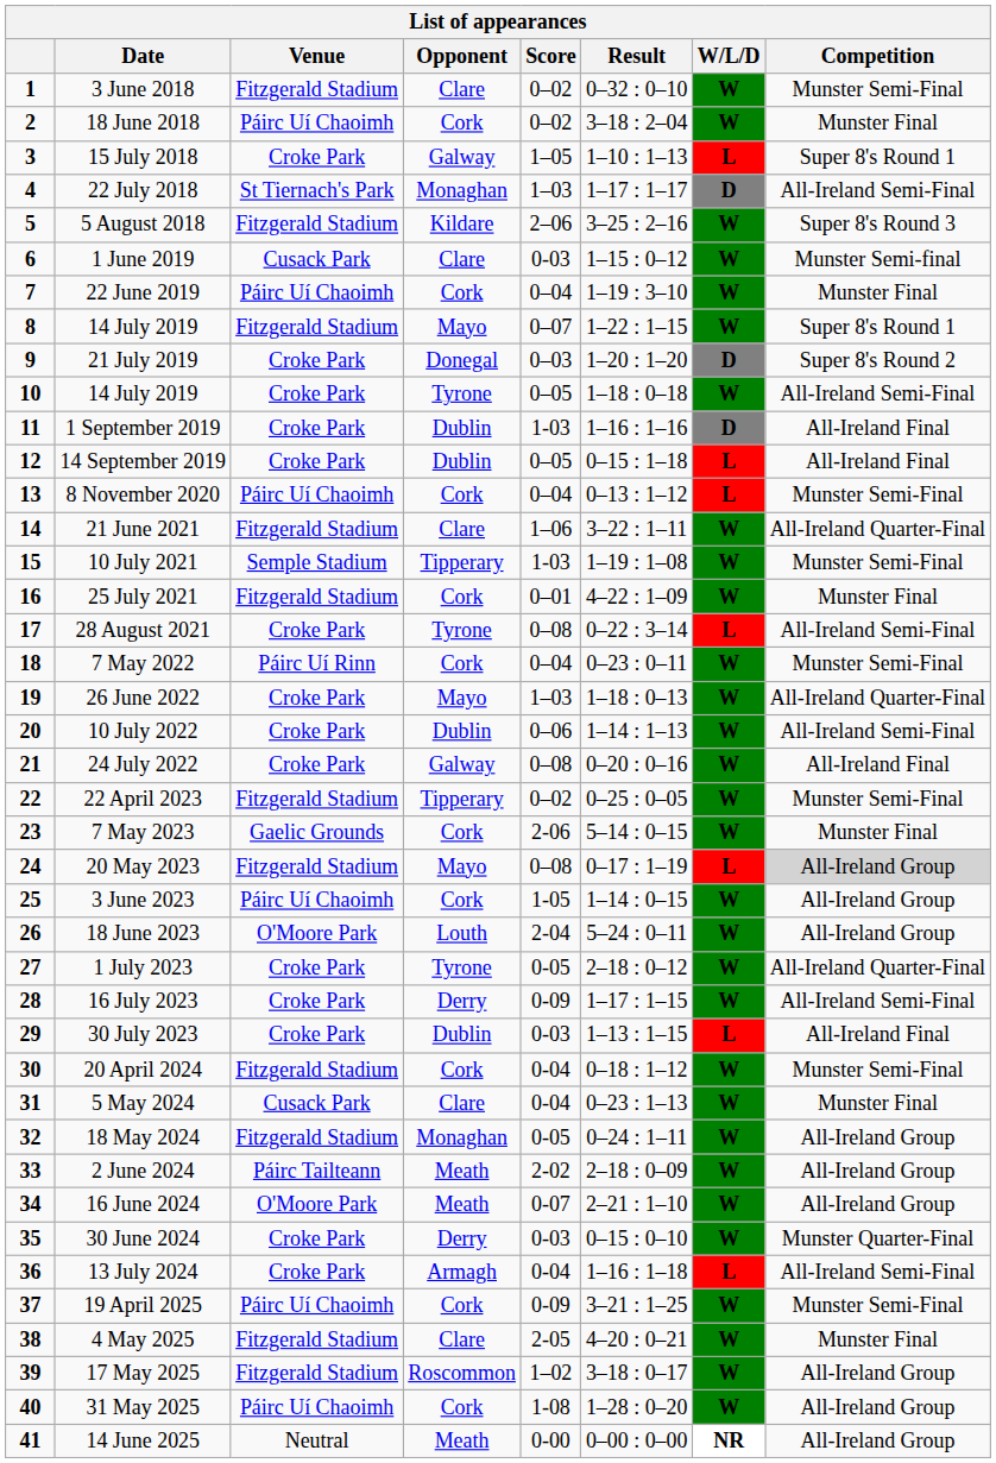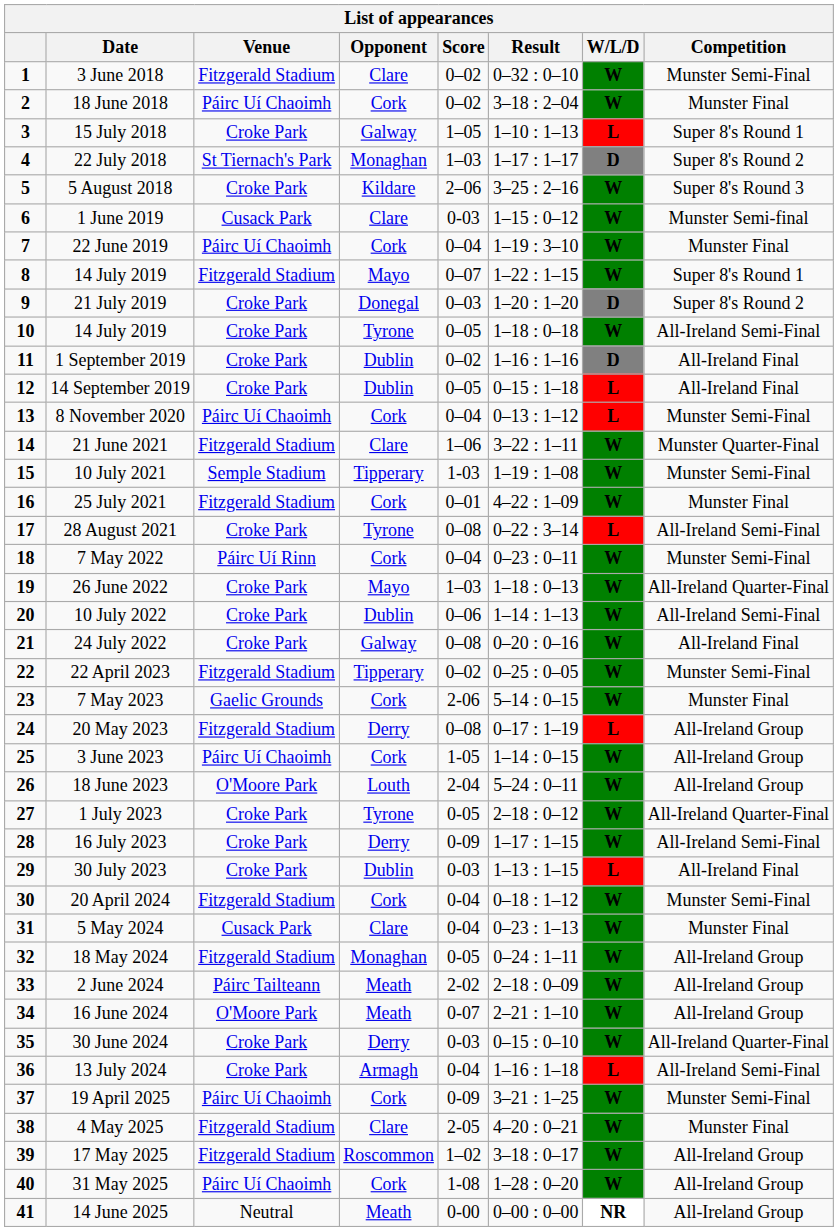 <table class="wikitable" style="text-align:center">
 <tr>
 <th colspan="8"><strong>List of appearances</strong></th>
 </tr>
 <tr align="center">
 <th width=30 style="text-align: center;"></th>
 <th>Date</th>
 <th>Venue</th>
 <th>Opponent</th>
 <th>Score</th>
 <th>Result</th>
 <th>W/L/D</th>
 <th>Competition</th>
 </tr>
 <tr>
 <td style="text-align: center;" bgcolor=><strong>1</strong></td>
 <td>3 June 2018</td>
 <td><a href='#'>Fitzgerald Stadium</a></td>
 <td><a href='#'>Clare</a></td>
 <td style="text-align: center;">0–02</td>
 <td style="text-align: center;">0–32 : 0–10</td>
 <td style="text-align: center;" bgcolor="green"><strong>W</strong></td>
 <td>Munster Semi-Final</td>
 </tr>
 <tr>
 <td style="text-align: center;" bgcolor=><strong>2</strong></td>
 <td>18 June 2018</td>
 <td><a href='#'>Páirc Uí Chaoimh</a></td>
 <td><a href='#'>Cork</a></td>
 <td style="text-align: center;">0–02</td>
 <td style="text-align: center;">3–18 : 2–04</td>
 <td style="text-align: center;" bgcolor="green"><strong>W</strong></td>
 <td>Munster Final</td>
 </tr>
 <tr>
 <td style="text-align: center;" bgcolor=><strong>3</strong></td>
 <td>15 July 2018</td>
 <td><a href='#'>Croke Park</a></td>
 <td><a href='#'>Galway</a></td>
 <td style="text-align: center;">1–05</td>
 <td style="text-align: center;">1–10 : 1–13</td>
 <td style="text-align: center;" bgcolor="red"><strong>L</strong></td>
 <td>Super 8's Round 1</td>
 </tr>
 <tr>
 <td style="text-align: center;" bgcolor=><strong>4</strong></td>
 <td>22 July 2018</td>
 <td><a href='#'>St Tiernach's Park</a></td>
 <td><a href='#'>Monaghan</a></td>
 <td style="text-align: center;">1–03</td>
 <td style="text-align: center;">1–17 : 1–17</td>
 <td style="text-align: center;" bgcolor="grey"><strong>D</strong></td>
-<td>All-Ireland Semi-Final</td>
+<td>Super 8's Round 2</td>
 </tr>
 <tr>
 <td style="text-align: center;" bgcolor=><strong>5</strong></td>
 <td>5 August 2018</td>
-<td><a href='#'>Fitzgerald Stadium</a></td>
+<td><a href='#'>Croke Park</a></td>
 <td><a href='#'>Kildare</a></td>
 <td style="text-align: center;">2–06</td>
 <td style="text-align: center;">3–25 : 2–16</td>
 <td style="text-align: center;" bgcolor="green"><strong>W</strong></td>
 <td>Super 8's Round 3</td>
 </tr>
 <tr>
 <td style="text-align: center;" bgcolor=><strong>6</strong></td>
 <td>1 June 2019</td>
 <td><a href='#'>Cusack Park</a></td>
 <td><a href='#'>Clare</a></td>
 <td style="text-align: center;">0-03</td>
 <td style="text-align: center;">1–15 : 0–12</td>
 <td style="text-align: center;" bgcolor="green"><strong>W</strong></td>
 <td>Munster Semi-final</td>
 </tr>
 <tr>
 <td style="text-align: center;" bgcolor=><strong>7</strong></td>
 <td>22 June 2019</td>
 <td><a href='#'>Páirc Uí Chaoimh</a></td>
 <td><a href='#'>Cork</a></td>
 <td style="text-align: center;">0–04</td>
 <td style="text-align: center;">1–19 : 3–10</td>
 <td style="text-align: center;" bgcolor="green"><strong>W</strong></td>
 <td>Munster Final</td>
 </tr>
 <tr>
 <td style="text-align: center;" bgcolor=><strong>8</strong></td>
 <td>14 July 2019</td>
 <td><a href='#'>Fitzgerald Stadium</a></td>
 <td><a href='#'>Mayo</a></td>
 <td style="text-align: center;">0–07</td>
 <td style="text-align: center;">1–22 : 1–15</td>
 <td style="text-align: center;" bgcolor="green"><strong>W</strong></td>
 <td>Super 8's Round 1</td>
 </tr>
 <tr>
 <td style="text-align: center;" bgcolor=><strong>9</strong></td>
 <td>21 July 2019</td>
 <td><a href='#'>Croke Park</a></td>
 <td><a href='#'>Donegal</a></td>
 <td style="text-align: center;">0–03</td>
 <td style="text-align: center;">1–20 : 1–20</td>
 <td style="text-align: center;" bgcolor="grey"><strong>D</strong></td>
 <td>Super 8's Round 2</td>
 </tr>
 <tr>
 <td style="text-align: center;" bgcolor=><strong>10</strong></td>
 <td>14 July 2019</td>
 <td><a href='#'>Croke Park</a></td>
 <td><a href='#'>Tyrone</a></td>
 <td style="text-align: center;">0–05</td>
 <td style="text-align: center;">1–18 : 0–18</td>
 <td style="text-align: center;" bgcolor="green"><strong>W</strong></td>
 <td>All-Ireland Semi-Final</td>
 </tr>
 <tr>
 <td style="text-align: center;" bgcolor=><strong>11</strong></td>
 <td>1 September 2019</td>
 <td><a href='#'>Croke Park</a></td>
 <td><a href='#'>Dublin</a></td>
-<td style="text-align: center;">1-03</td>
+<td style="text-align: center;">0–02</td>
 <td style="text-align: center;">1–16 : 1–16</td>
 <td style="text-align: center;" bgcolor="grey"><strong>D</strong></td>
 <td>All-Ireland Final</td>
 </tr>
 <tr>
 <td style="text-align: center;" bgcolor=><strong>12</strong></td>
 <td>14 September 2019</td>
 <td><a href='#'>Croke Park</a></td>
 <td><a href='#'>Dublin</a></td>
 <td style="text-align: center;">0–05</td>
 <td style="text-align: center;">0–15 : 1–18</td>
 <td style="text-align: center;" bgcolor="red"><strong>L</strong></td>
 <td>All-Ireland Final</td>
 </tr>
 <tr>
 <td style="text-align: center;" bgcolor=><strong>13</strong></td>
 <td>8 November 2020</td>
 <td><a href='#'>Páirc Uí Chaoimh</a></td>
 <td><a href='#'>Cork</a></td>
 <td style="text-align: center;">0–04</td>
 <td style="text-align: center;">0–13 : 1–12</td>
 <td style="text-align: center;" bgcolor="red"><strong>L</strong></td>
 <td>Munster Semi-Final</td>
 </tr>
 <tr>
 <td style="text-align: center;" bgcolor=><strong>14</strong></td>
 <td>21 June 2021</td>
 <td><a href='#'>Fitzgerald Stadium</a></td>
 <td><a href='#'>Clare</a></td>
 <td style="text-align: center;">1–06</td>
 <td style="text-align: center;">3–22 : 1–11</td>
 <td style="text-align: center;" bgcolor="green"><strong>W</strong></td>
-<td>All-Ireland Quarter-Final</td>
+<td>Munster Quarter-Final</td>
 </tr>
 <tr>
 <td style="text-align: center;" bgcolor=><strong>15</strong></td>
 <td>10 July 2021</td>
 <td><a href='#'>Semple Stadium</a></td>
 <td><a href='#'>Tipperary</a></td>
 <td style="text-align: center;">1-03</td>
 <td style="text-align: center;">1–19 : 1–08</td>
 <td style="text-align: center;" bgcolor="green"><strong>W</strong></td>
 <td>Munster Semi-Final</td>
 </tr>
 <tr>
 <td style="text-align: center;" bgcolor=><strong>16</strong></td>
 <td>25 July 2021</td>
 <td><a href='#'>Fitzgerald Stadium</a></td>
 <td><a href='#'>Cork</a></td>
 <td style="text-align: center;">0–01</td>
 <td style="text-align: center;">4–22 : 1–09</td>
 <td style="text-align: center;" bgcolor="green"><strong>W</strong></td>
 <td>Munster Final</td>
 </tr>
 <tr>
 <td style="text-align: center;" bgcolor=><strong>17</strong></td>
 <td>28 August 2021</td>
 <td><a href='#'>Croke Park</a></td>
 <td><a href='#'>Tyrone</a></td>
 <td style="text-align: center;">0–08</td>
 <td style="text-align: center;">0–22 : 3–14</td>
 <td style="text-align: center;" bgcolor="red"><strong>L</strong></td>
 <td>All-Ireland Semi-Final</td>
 </tr>
 <tr>
 <td style="text-align: center;" bgcolor=><strong>18</strong></td>
 <td>7 May 2022</td>
 <td><a href='#'>Páirc Uí Rinn</a></td>
 <td><a href='#'>Cork</a></td>
 <td style="text-align: center;">0–04</td>
 <td style="text-align: center;">0–23 : 0–11</td>
 <td style="text-align: center;" bgcolor="green"><strong>W</strong></td>
 <td>Munster Semi-Final</td>
 </tr>
 <tr>
 <td style="text-align: center;" bgcolor=><strong>19</strong></td>
 <td>26 June 2022</td>
 <td><a href='#'>Croke Park</a></td>
 <td><a href='#'>Mayo</a></td>
 <td style="text-align: center;">1–03</td>
 <td style="text-align: center;">1–18 : 0–13</td>
 <td style="text-align: center;" bgcolor="green"><strong>W</strong></td>
 <td>All-Ireland Quarter-Final</td>
 </tr>
 <tr>
 <td style="text-align: center;" bgcolor=><strong>20</strong></td>
 <td>10 July 2022</td>
 <td><a href='#'>Croke Park</a></td>
 <td><a href='#'>Dublin</a></td>
 <td style="text-align: center;">0–06</td>
 <td style="text-align: center;">1–14 : 1–13</td>
 <td style="text-align: center;" bgcolor="green"><strong>W</strong></td>
 <td>All-Ireland Semi-Final</td>
 </tr>
 <tr>
 <td style="text-align: center;" bgcolor=><strong>21</strong></td>
 <td>24 July 2022</td>
 <td><a href='#'>Croke Park</a></td>
 <td><a href='#'>Galway</a></td>
 <td style="text-align: center;">0–08</td>
 <td style="text-align: center;">0–20 : 0–16</td>
 <td style="text-align: center;" bgcolor="green"><strong>W</strong></td>
 <td>All-Ireland Final</td>
 </tr>
 <tr>
 <td style="text-align: center;" bgcolor=><strong>22</strong></td>
 <td>22 April 2023</td>
 <td><a href='#'>Fitzgerald Stadium</a></td>
 <td><a href='#'>Tipperary</a></td>
 <td style="text-align: center;">0–02</td>
 <td style="text-align: center;">0–25 : 0–05</td>
 <td style="text-align: center;" bgcolor="green"><strong>W</strong></td>
 <td>Munster Semi-Final</td>
 </tr>
 <tr>
 <td style="text-align: center; " bgcolor=><strong>23</strong></td>
 <td>7 May 2023</td>
 <td><a href='#'>Gaelic Grounds</a></td>
 <td><a href='#'>Cork</a></td>
 <td style="text-align: center;">2-06</td>
 <td style="text-align: center;">5–14 : 0–15</td>
 <td style="text-align: center;" bgcolor="green"><strong>W</strong></td>
 <td>Munster Final</td>
 </tr>
 <tr>
 <td style="text-align: center;" bgcolor=><strong>24</strong></td>
 <td>20 May 2023</td>
 <td><a href='#'>Fitzgerald Stadium</a></td>
-<td><a href='#'>Mayo</a></td>
+<td><a href='#'>Derry</a></td>
 <td style="text-align: center;">0–08</td>
 <td style="text-align: center;">0–17 : 1–19</td>
 <td style="text-align: center;" bgcolor="red"><strong>L</strong></td>
-<td style="background: lightgrey;">All-Ireland Group</td>
+<td>All-Ireland Group</td>
 </tr>
 <tr>
 <td style="text-align: center;" bgcolor=><strong>25</strong></td>
 <td>3 June 2023</td>
 <td><a href='#'>Páirc Uí Chaoimh</a></td>
 <td><a href='#'>Cork</a></td>
 <td style="text-align: center;">1-05</td>
 <td style="text-align: center;">1–14 : 0–15</td>
 <td style="text-align: center;" bgcolor="green"><strong>W</strong></td>
 <td>All-Ireland Group</td>
 </tr>
 <tr>
 <td style="text-align: center;" bgcolor=><strong>26</strong></td>
 <td>18 June 2023</td>
 <td><a href='#'>O'Moore Park</a></td>
 <td><a href='#'>Louth</a></td>
 <td style="text-align: center;">2-04</td>
 <td style="text-align: center;">5–24 : 0–11</td>
 <td style="text-align: center;" bgcolor="green"><strong>W</strong></td>
 <td>All-Ireland Group</td>
 </tr>
 <tr>
 <td style="text-align: center;" bgcolor=><strong>27</strong></td>
 <td>1 July 2023</td>
 <td><a href='#'>Croke Park</a></td>
 <td><a href='#'>Tyrone</a></td>
 <td style="text-align: center;">0-05</td>
 <td style="text-align: center;">2–18 : 0–12</td>
 <td style="text-align: center;" bgcolor="green"><strong>W</strong></td>
 <td>All-Ireland Quarter-Final</td>
 </tr>
 <tr>
 <td style="text-align: center;" bgcolor=><strong>28</strong></td>
 <td>16 July 2023</td>
 <td><a href='#'>Croke Park</a></td>
 <td><a href='#'>Derry</a></td>
 <td style="text-align: center;">0-09</td>
 <td style="text-align: center;">1–17 : 1–15</td>
 <td style="text-align: center;" bgcolor="green"><strong>W</strong></td>
 <td>All-Ireland Semi-Final</td>
 </tr>
 <tr>
 <td style="text-align: center;" bgcolor=><strong>29</strong></td>
 <td>30 July 2023</td>
 <td><a href='#'>Croke Park</a></td>
 <td><a href='#'>Dublin</a></td>
 <td style="text-align: center;">0-03</td>
 <td style="text-align: center;">1–13 : 1–15</td>
 <td style="text-align: center;" bgcolor="red"><strong>L</strong></td>
 <td>All-Ireland Final</td>
 </tr>
 <tr>
 <td style="text-align: center;" bgcolor=><strong>30</strong></td>
 <td>20 April 2024</td>
 <td><a href='#'>Fitzgerald Stadium</a></td>
 <td><a href='#'>Cork</a></td>
 <td style="text-align: center;">0-04</td>
 <td style="text-align: center;">0–18 : 1–12</td>
 <td style="text-align: center;" bgcolor="green"><strong>W</strong></td>
 <td>Munster Semi-Final</td>
 </tr>
 <tr>
 <td style="text-align: center;" bgcolor=><strong>31</strong></td>
 <td>5 May 2024</td>
 <td><a href='#'>Cusack Park</a></td>
 <td><a href='#'>Clare</a></td>
 <td style="text-align: center;">0-04</td>
 <td style="text-align: center;">0–23 : 1–13</td>
 <td style="text-align: center;" bgcolor="green"><strong>W</strong></td>
 <td>Munster Final</td>
 </tr>
 <tr>
 <td style="text-align: center;" bgcolor=><strong>32</strong></td>
 <td>18 May 2024</td>
 <td><a href='#'>Fitzgerald Stadium</a></td>
 <td><a href='#'>Monaghan</a></td>
 <td style="text-align: center;">0-05</td>
 <td style="text-align: center;">0–24 : 1–11</td>
 <td style="text-align: center;" bgcolor="green"><strong>W</strong></td>
 <td>All-Ireland Group</td>
 </tr>
 <tr>
 <td style="text-align: center;" bgcolor=><strong>33</strong></td>
 <td>2 June 2024</td>
 <td><a href='#'>Páirc Tailteann</a></td>
 <td><a href='#'>Meath</a></td>
 <td style="text-align: center;">2-02</td>
 <td style="text-align: center;">2–18 : 0–09</td>
 <td style="text-align: center;" bgcolor="green"><strong>W</strong></td>
 <td>All-Ireland Group</td>
 </tr>
 <tr>
 <td style="text-align: center;" bgcolor=><strong>34</strong></td>
 <td>16 June 2024</td>
 <td><a href='#'>O'Moore Park</a></td>
 <td><a href='#'>Meath</a></td>
 <td style="text-align: center;">0-07</td>
 <td style="text-align: center;">2–21 : 1–10</td>
 <td style="text-align: center;" bgcolor="green"><strong>W</strong></td>
 <td>All-Ireland Group</td>
 </tr>
 <tr>
 <td style="text-align: center;" bgcolor=><strong>35</strong></td>
 <td>30 June 2024</td>
 <td><a href='#'>Croke Park</a></td>
 <td><a href='#'>Derry</a></td>
 <td style="text-align: center;">0-03</td>
 <td style="text-align: center;">0–15 : 0–10</td>
 <td style="text-align: center;" bgcolor="green"><strong>W</strong></td>
-<td>Munster Quarter-Final</td>
+<td>All-Ireland Quarter-Final</td>
 </tr>
 <tr>
 <td style="text-align: center;" bgcolor=><strong>36</strong></td>
 <td>13 July 2024</td>
 <td><a href='#'>Croke Park</a></td>
 <td><a href='#'>Armagh</a></td>
 <td style="text-align: center;">0-04</td>
 <td style="text-align: center;">1–16 : 1–18</td>
 <td style="text-align: center;" bgcolor="red"><strong>L</strong></td>
 <td>All-Ireland Semi-Final</td>
 </tr>
 <tr>
 <td style="text-align: center;" bgcolor=><strong>37</strong></td>
 <td>19 April 2025</td>
 <td><a href='#'>Páirc Uí Chaoimh</a></td>
 <td><a href='#'>Cork</a></td>
 <td style="text-align: center;">0-09</td>
 <td style="text-align: center;">3–21 : 1–25</td>
 <td style="text-align: center;" bgcolor="green"><strong>W</strong></td>
 <td>Munster Semi-Final</td>
 </tr>
 <tr>
 <td style="text-align: center;" bgcolor=><strong>38</strong></td>
 <td>4 May 2025</td>
 <td><a href='#'>Fitzgerald Stadium</a></td>
 <td><a href='#'>Clare</a></td>
 <td style="text-align: center;">2-05</td>
 <td style="text-align: center;">4–20 : 0–21</td>
 <td style="text-align: center;" bgcolor="green"><strong>W</strong></td>
 <td>Munster Final</td>
 </tr>
 <tr>
 <td style="text-align: center;" bgcolor=><strong>39</strong></td>
 <td>17 May 2025</td>
 <td><a href='#'>Fitzgerald Stadium</a></td>
 <td><a href='#'>Roscommon</a></td>
 <td style="text-align: center;">1–02</td>
 <td style="text-align: center;">3–18 : 0–17</td>
 <td style="text-align: center;" bgcolor="green"><strong>W</strong></td>
 <td>All-Ireland Group</td>
 </tr>
 <tr>
 <td style="text-align: center;" bgcolor=><strong>40</strong></td>
 <td>31 May 2025</td>
 <td><a href='#'>Páirc Uí Chaoimh</a></td>
 <td><a href='#'>Cork</a></td>
 <td style="text-align: center;">1-08</td>
 <td style="text-align: center;">1–28 : 0–20</td>
 <td style="text-align: center;" bgcolor="green"><strong>W</strong></td>
 <td>All-Ireland Group</td>
 </tr>
 <tr>
 <td style="text-align: center;" bgcolor=><strong>41</strong></td>
 <td>14 June 2025</td>
 <td>Neutral</td>
 <td><a href='#'>Meath</a></td>
 <td style="text-align: center;">0-00</td>
 <td style="text-align: center;">0–00 : 0–00</td>
 <td style="text-align: center;" bgcolor="white"><strong>NR</strong></td>
 <td>All-Ireland Group</td>
 </tr>
 </table>
